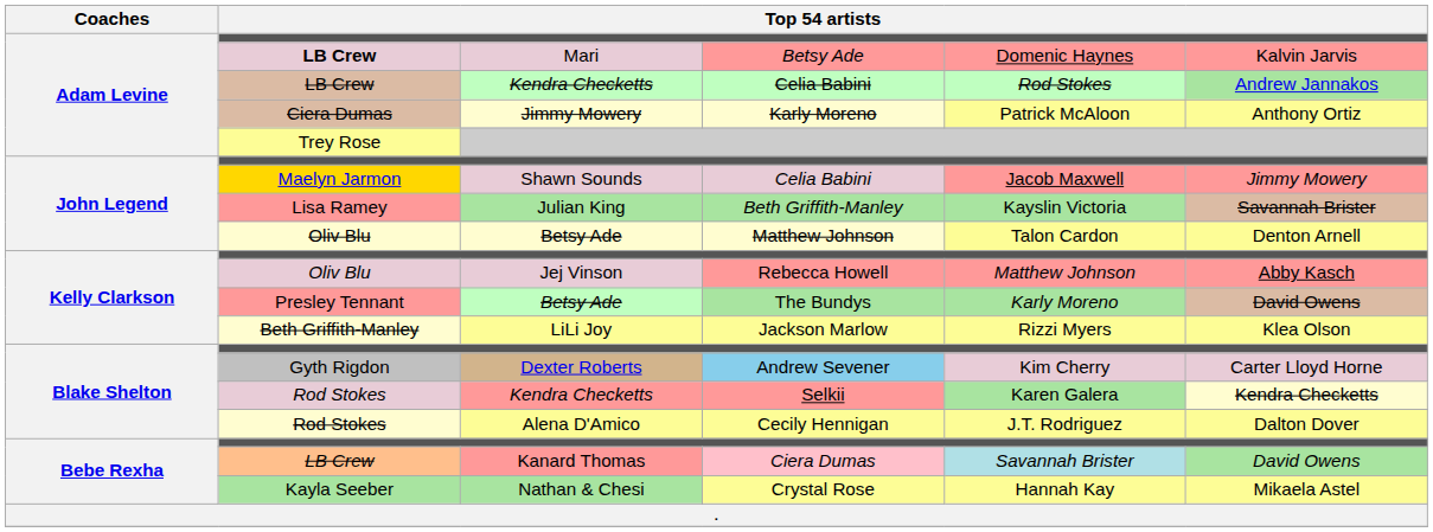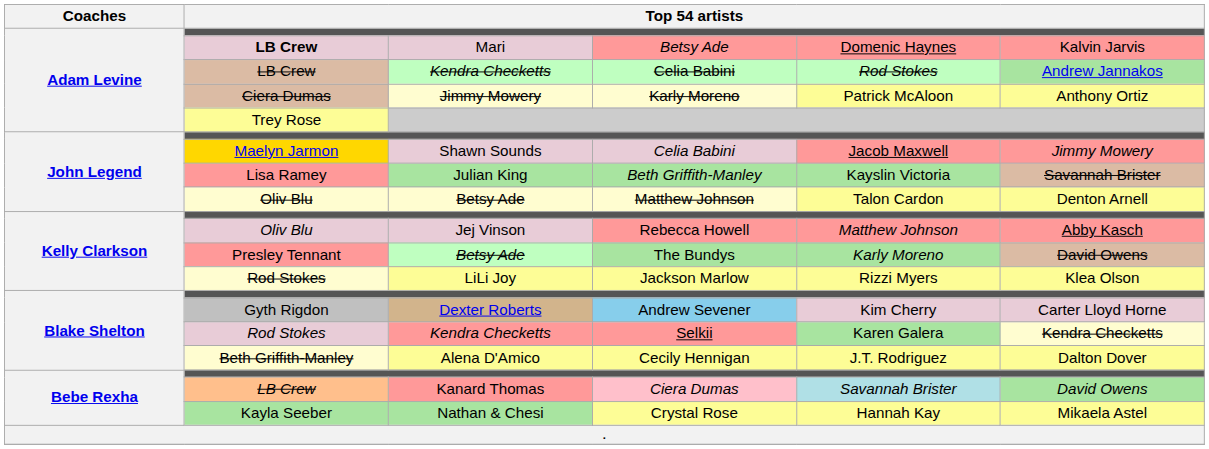 <table class="wikitable" style="text-align:center; width:100%;">
 <tr>
 <th scope="col" style="width:15%;">Coaches</th>
 <th colspan="6" style="width:85%">Top 54 artists</th>
 </tr>
 <tr>
 <th rowspan="5"><a href='#'>Adam Levine</a></th>
 <td colspan="6" style="background:#555;"></td>
 </tr>
 <tr>
 <td style="background:#E8CCD7;" width="17%"><strong>LB Crew</strong></td>
 <td style="background:#E8CCD7;" width="17%">Mari</td>
 <td width="17%" style="background:#FF9999"><em>Betsy Ade</em></td>
 <td width="17%" style="background:#FF9999"><u>Domenic Haynes</u></td>
 <td width="17%" style="background:#FF9999">Kalvin Jarvis</td>
 </tr>
 <tr>
 <td style="background:#dbbba4;"><s>LB Crew</s></td>
 <td style="background:#BFFFC0;"><s><em>Kendra Checketts</em></s></td>
 <td style="background:#BFFFC0;"><s>Celia Babini</s></td>
 <td style="background:#BFFFC0;"><s><em>Rod Stokes</em></s></td>
 <td style="background:#A8E4A0"><a href='#'>Andrew Jannakos</a></td>
 </tr>
 <tr>
 <td style="background:#dbbba4;"><s>Ciera Dumas </s></td>
 <td style="background:#FFFDD0;"><s>Jimmy Mowery</s></td>
 <td style="background:#FFFDD0;"><s>Karly Moreno</s></td>
 <td style="background:#FDFD96">Patrick McAloon</td>
 <td style="background:#FDFD96">Anthony Ortiz</td>
 </tr>
 <tr>
 <td style="background:#FDFD96">Trey Rose</td>
 <td style="background:#ccc" colspan="4"></td>
 </tr>
 <tr>
 <th rowspan="4"><a href='#'>John Legend</a></th>
 <td colspan="6" style="background:#555;"></td>
 </tr>
 <tr>
 <td style="background:gold;"><a href='#'>Maelyn Jarmon</a></td>
 <td style="background:#E8CCD7;">Shawn Sounds</td>
 <td style="background:#E8CCD7;"><em>Celia Babini</em></td>
 <td style="background:#FF9999"><u>Jacob Maxwell</u></td>
 <td style="background:#FF9999"><em>Jimmy Mowery</em></td>
 </tr>
 <tr>
 <td style="background:#FF9999">Lisa Ramey</td>
 <td style="background:#A8E4A0">Julian King</td>
 <td style="background:#A8E4A0"><em>Beth Griffith-Manley</em></td>
 <td style="background:#A8E4A0">Kayslin Victoria</td>
 <td style="background:#dbbba4;"><s>Savannah Brister</s></td>
 </tr>
 <tr>
 <td style="background:#FFFDD0;"><s>Oliv Blu</s></td>
 <td style="background:#FFFDD0;"><s>Betsy Ade</s></td>
 <td style="background:#FFFDD0;"><s>Matthew Johnson</s></td>
 <td style="background:#FDFD96">Talon Cardon</td>
 <td style="background:#FDFD96">Denton Arnell</td>
 </tr>
 <tr>
 <th rowspan="4"><a href='#'>Kelly Clarkson</a></th>
 <td colspan="6" style="background:#555;"></td>
 </tr>
 <tr>
 <td style="background:#E8CCD7;"><em>Oliv Blu</em></td>
 <td style="background:#E8CCD7">Jej Vinson</td>
 <td style="background:#FF9999">Rebecca Howell</td>
 <td style="background:#FF9999"><em>Matthew Johnson</em></td>
 <td style="background:#FF9999"><u>Abby Kasch</u></td>
 </tr>
 <tr>
 <td style="background:#FF9999">Presley Tennant</td>
 <td style="background:#BFFFC0;"><s><em>Betsy Ade</em></s></td>
 <td style="background:#A8E4A0">The Bundys</td>
 <td style="background:#A8E4A0"><em>Karly Moreno</em></td>
 <td style="background:#dbbba4;"><s>David Owens</s></td>
 </tr>
 <tr>
-<td style="background:#FFFDD0;"><s>Beth Griffith-Manley</s></td>
+<td style="background:#FFFDD0;"><s>Rod Stokes</s></td>
 <td style="background:#FDFD96">LiLi Joy</td>
 <td style="background:#FDFD96">Jackson Marlow</td>
 <td style="background:#FDFD96">Rizzi Myers</td>
 <td style="background:#FDFD96">Klea Olson</td>
 </tr>
 <tr>
 <th rowspan="4"><a href='#'>Blake Shelton</a></th>
 <td colspan="6" style="background:#555;"></td>
 </tr>
 <tr>
 <td style="background:silver">Gyth Rigdon</td>
 <td style="background:tan"><a href='#'>Dexter Roberts</a></td>
 <td style="background:skyblue">Andrew Sevener</td>
 <td style="background:#E8CCD7;">Kim Cherry</td>
 <td style="background:#E8CCD7;">Carter Lloyd Horne</td>
 </tr>
 <tr>
 <td style="background:#E8CCD7"><em>Rod Stokes</em></td>
 <td style="background:#FF9999"><em>Kendra Checketts</em></td>
 <td style="background:#FF9999"><u>Selkii</u></td>
 <td style="background:#A8E4A0">Karen Galera</td>
 <td style="background:#FFFDD0;"><s>Kendra Checketts</s></td>
 </tr>
 <tr>
-<td style="background:#FFFDD0;"><s>Rod Stokes</s></td>
+<td style="background:#FFFDD0;"><s>Beth Griffith-Manley</s></td>
 <td style="background:#FDFD96">Alena D'Amico</td>
 <td style="background:#FDFD96">Cecily Hennigan</td>
 <td style="background:#FDFD96">J.T. Rodriguez</td>
 <td style="background:#FDFD96">Dalton Dover</td>
 </tr>
 <tr>
 <th rowspan="3"><a href='#'>Bebe Rexha</a></th>
 <td colspan="6" style="background:#555;"></td>
 </tr>
 <tr>
 <td style="background:#FFBF8C"><s><em>LB Crew</em></s></td>
 <td style="background:#FF9999">Kanard Thomas</td>
 <td style="background:pink"><em>Ciera Dumas</em></td>
 <td style="background:#B0E0E6"><em>Savannah Brister</em></td>
 <td style="background:#A8E4A0"><em>David Owens</em></td>
 </tr>
 <tr>
 <td style="background:#A8E4A0">Kayla Seeber</td>
 <td style="background:#A8E4A0">Nathan & Chesi</td>
 <td style="background:#FDFD96">Crystal Rose</td>
 <td style="background:#FDFD96">Hannah Kay</td>
 <td style="background:#FDFD96">Mikaela Astel</td>
 </tr>
 <tr>
 <th style="font-size:90%; line-height:12px;" colspan="9"><small>.</small></th>
 </tr>
 <tr>
 </tr>
 </table>
